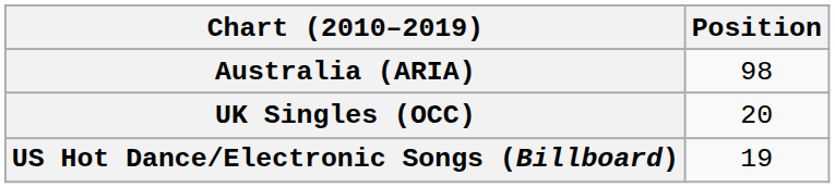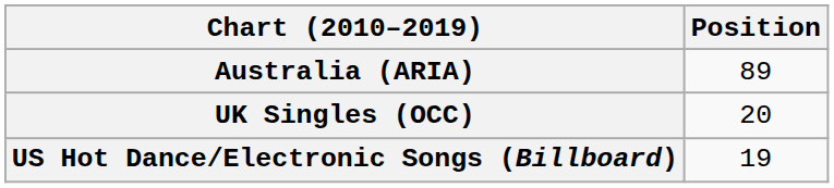 <table class="wikitable sortable plainrowheaders" style="text-align:center">
 <tr>
 <th scope="col">Chart (2010–2019)</th>
 <th scope="col">Position</th>
 </tr>
 <tr>
 <th scope="row">Australia (ARIA)</th>
-<td>98</td>
+<td>89</td>
 </tr>
 <tr>
 <th scope="row">UK Singles (OCC)</th>
 <td>20</td>
 </tr>
 <tr>
 <th scope="row">US Hot Dance/Electronic Songs (<em>Billboard</em>)</th>
 <td>19</td>
 </tr>
 </table>
